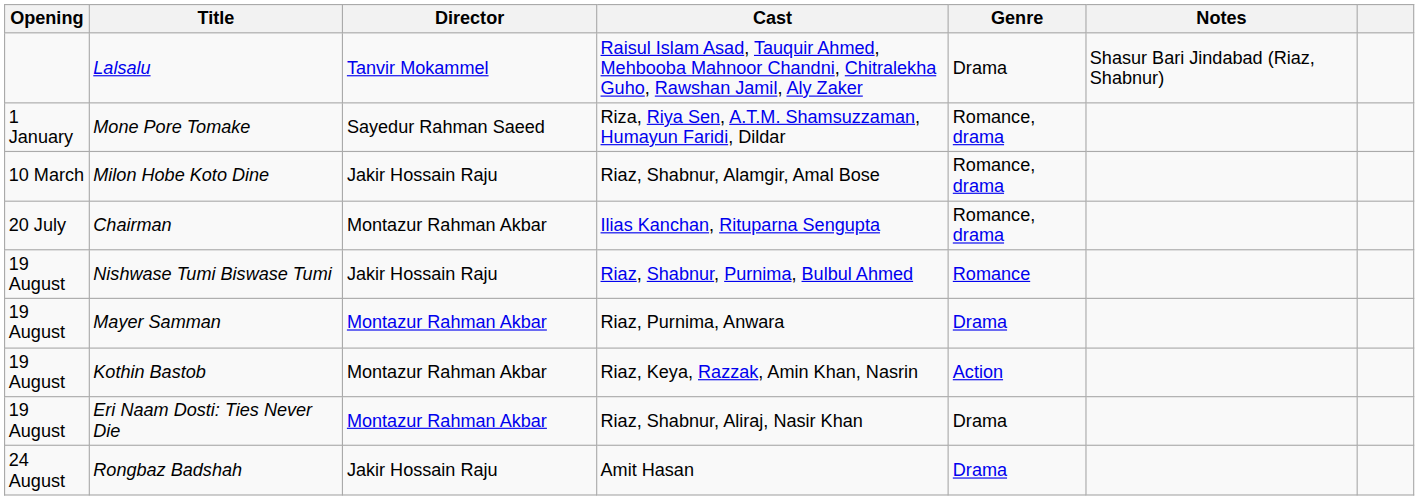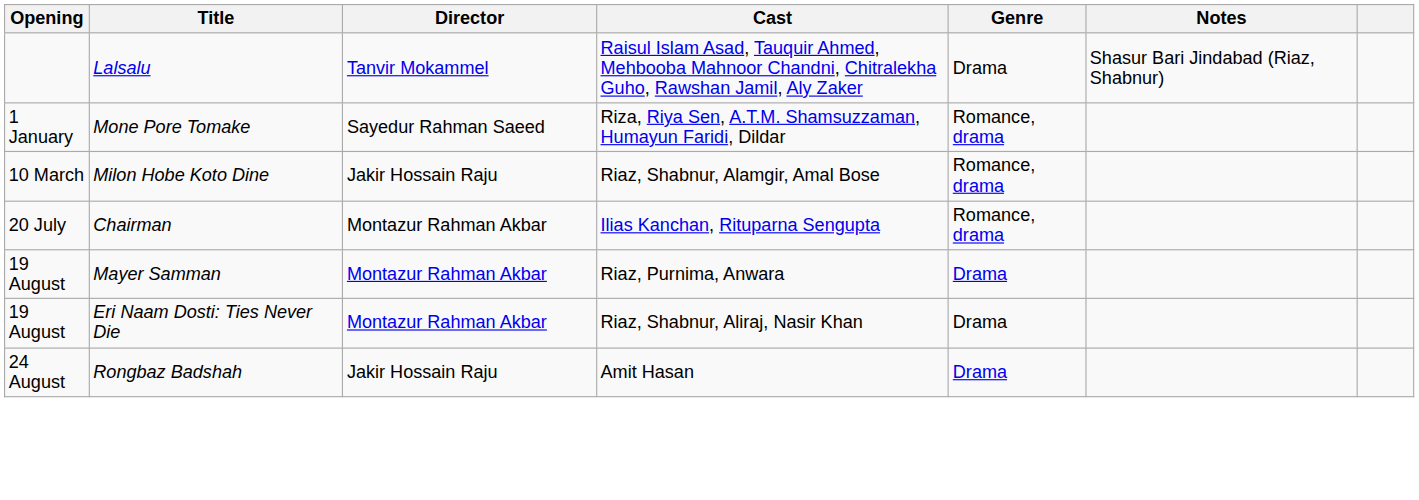 <table class="wikitable sortable">
 <tr>
 <th style="width:6%;">Opening</th>
 <th style="width:18%;">Title</th>
 <th style="width:18%;">Director</th>
 <th style="width:25%;">Cast</th>
 <th>Genre</th>
 <th>Notes</th>
 <th style="width:4%;"></th>
 </tr>
 <tr>
 <td></td>
 <td><em><a href='#'>Lalsalu</a></em></td>
 <td><a href='#'>Tanvir Mokammel</a></td>
 <td><a href='#'>Raisul Islam Asad</a>, <a href='#'>Tauquir Ahmed</a>, <a href='#'>Mehbooba Mahnoor Chandni</a>, <a href='#'>Chitralekha Guho</a>, <a href='#'>Rawshan Jamil</a>, <a href='#'>Aly Zaker</a></td>
 <td>Drama</td>
 <td>Shasur Bari Jindabad (Riaz, Shabnur)</td>
 <td></td>
 </tr>
 <tr>
 <td>1 January</td>
 <td><em>Mone Pore Tomake</em></td>
 <td>Sayedur Rahman Saeed</td>
 <td>Riza, <a href='#'>Riya Sen</a>, <a href='#'>A.T.M. Shamsuzzaman</a>, <a href='#'>Humayun Faridi</a>, Dildar</td>
 <td>Romance, <a href='#'>drama</a></td>
 <td></td>
 <td></td>
 </tr>
 <tr>
 <td>10 March</td>
 <td><em>Milon Hobe Koto Dine</em></td>
 <td>Jakir Hossain Raju</td>
 <td>Riaz, Shabnur, Alamgir, Amal Bose</td>
 <td>Romance, <a href='#'>drama</a></td>
 <td></td>
 <td></td>
 </tr>
 <tr>
 <td>20 July</td>
 <td><em>Chairman</em></td>
 <td>Montazur Rahman Akbar</td>
 <td><a href='#'>Ilias Kanchan</a>, <a href='#'>Rituparna Sengupta</a></td>
 <td>Romance, <a href='#'>drama</a></td>
 <td></td>
 <td></td>
 </tr>
 <tr>
 <td>19 August</td>
-<td><em>Nishwase Tumi Biswase Tumi</em></td>
-<td>Jakir Hossain Raju</td>
-<td><a href='#'>Riaz</a>, <a href='#'>Shabnur</a>, <a href='#'>Purnima</a>, <a href='#'>Bulbul Ahmed</a></td>
-<td><a href='#'>Romance</a></td>
-<td></td>
-<td></td>
-</tr>
-<tr>
-<td>19 August</td>
 <td><em>Mayer Samman</em></td>
 <td><a href='#'>Montazur Rahman Akbar</a></td>
 <td>Riaz, Purnima, Anwara</td>
 <td><a href='#'>Drama</a></td>
-<td></td>
-<td></td>
-</tr>
-<tr>
-<td>19 August</td>
-<td><em>Kothin Bastob</em></td>
-<td>Montazur Rahman Akbar</td>
-<td>Riaz, Keya, <a href='#'>Razzak</a>, Amin Khan, Nasrin</td>
-<td><a href='#'>Action</a></td>
 <td></td>
 <td></td>
 </tr>
 <tr>
 <td>19 August</td>
 <td><em>Eri Naam Dosti: Ties Never Die</em></td>
 <td><a href='#'>Montazur Rahman Akbar</a></td>
 <td>Riaz, Shabnur, Aliraj, Nasir Khan</td>
 <td>Drama</td>
 <td></td>
 <td></td>
 </tr>
 <tr>
 <td>24 August</td>
 <td><em>Rongbaz Badshah</em></td>
 <td>Jakir Hossain Raju</td>
 <td>Amit Hasan</td>
 <td><a href='#'>Drama</a></td>
 <td></td>
 <td></td>
 </tr>
 </table>
